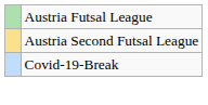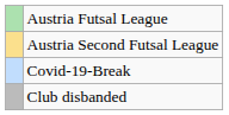 <table class="wikitable" style="text-align:left; font-size:95%;">
 <tr>
 <td width=10px bgcolor=ACE1AF></td>
 <td>Austria Futsal League</td>
 </tr>
 <tr>
 <td width=10px bgcolor=FBE08D></td>
 <td>Austria Second Futsal League</td>
 </tr>
 <tr>
 <td width="10px" bgcolor="C1DDFD"></td>
 <td>Covid-19-Break</td>
 </tr>
+<tr>
+<td width=10px bgcolor=BBBBBB></td>
+<td>Club disbanded</td>
+</tr>
 </table>
